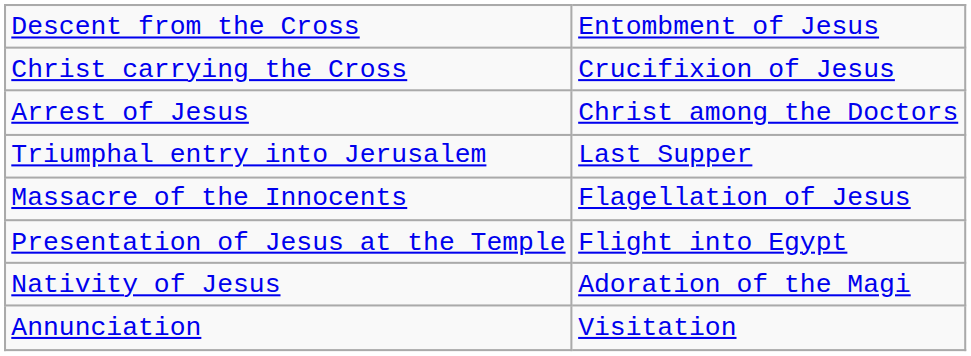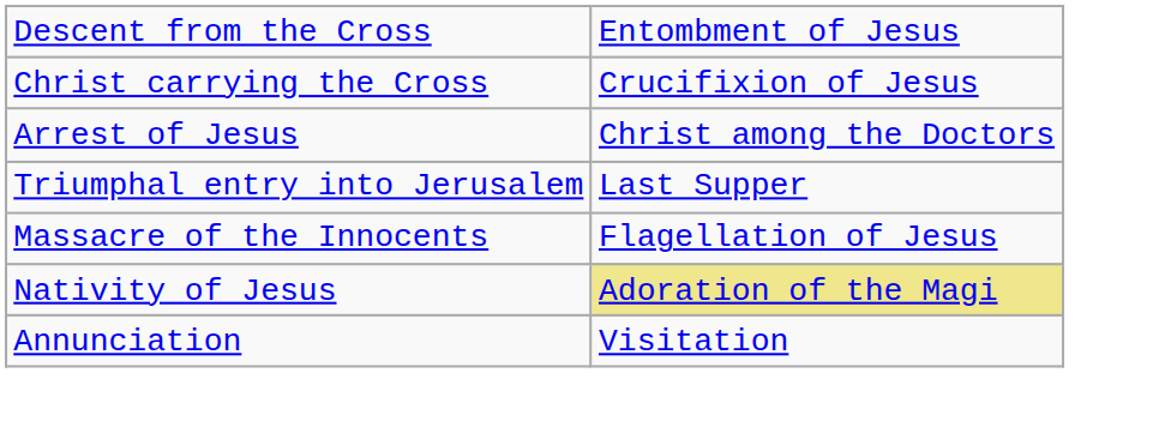 <table class="wikitable">
 <tr>
 <td><a href='#'>Descent from the Cross</a></td>
 <td><a href='#'>Entombment of Jesus</a></td>
 </tr>
 <tr>
 <td><a href='#'>Christ carrying the Cross</a></td>
 <td><a href='#'>Crucifixion of Jesus</a></td>
 </tr>
 <tr>
 <td><a href='#'>Arrest of Jesus</a></td>
 <td><a href='#'>Christ among the Doctors</a></td>
 </tr>
 <tr>
 <td><a href='#'>Triumphal entry into Jerusalem</a></td>
 <td><a href='#'>Last Supper</a></td>
 </tr>
 <tr>
 <td><a href='#'>Massacre of the Innocents</a></td>
 <td><a href='#'>Flagellation of Jesus</a></td>
 </tr>
 <tr>
-<td><a href='#'>Presentation of Jesus at the Temple</a></td>
-<td><a href='#'>Flight into Egypt</a></td>
-</tr>
-<tr>
 <td><a href='#'>Nativity of Jesus</a></td>
-<td><a href='#'>Adoration of the Magi</a></td>
+<td style="background: khaki;"><a href='#'>Adoration of the Magi</a></td>
 </tr>
 <tr>
 <td><a href='#'>Annunciation</a></td>
 <td><a href='#'>Visitation</a></td>
 </tr>
 </table>
